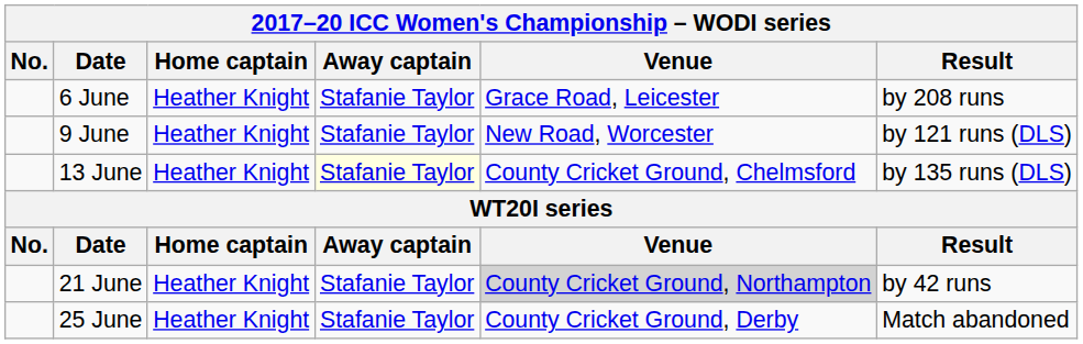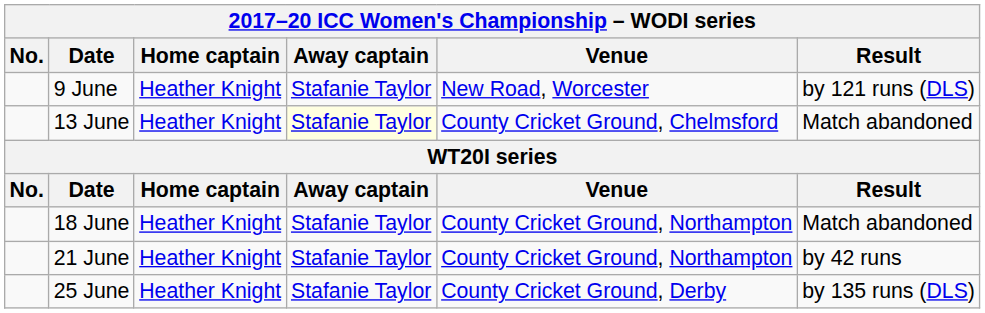 <table class="wikitable">
 <tr>
 <th colspan="6"><a href='#'>2017–20 ICC Women's Championship</a> – WODI series</th>
 </tr>
 <tr>
 <th>No.</th>
 <th>Date</th>
 <th>Home captain</th>
 <th>Away captain</th>
 <th>Venue</th>
 <th>Result</th>
-</tr>
-<tr>
-<td></td>
-<td>6 June</td>
-<td><a href='#'>Heather Knight</a></td>
-<td><a href='#'>Stafanie Taylor</a></td>
-<td><a href='#'>Grace Road</a>, <a href='#'>Leicester</a></td>
-<td> by 208 runs</td>
 </tr>
 <tr>
 <td></td>
 <td>9 June</td>
 <td><a href='#'>Heather Knight</a></td>
 <td><a href='#'>Stafanie Taylor</a></td>
 <td><a href='#'>New Road</a>, <a href='#'>Worcester</a></td>
 <td> by 121 runs (<a href='#'>DLS</a>)</td>
 </tr>
 <tr>
 <td></td>
 <td>13 June</td>
 <td><a href='#'>Heather Knight</a></td>
 <td style="background: lightyellow;"><a href='#'>Stafanie Taylor</a></td>
 <td><a href='#'>County Cricket Ground</a>, <a href='#'>Chelmsford</a></td>
-<td> by 135 runs (<a href='#'>DLS</a>)</td>
+<td>Match abandoned</td>
 </tr>
 <tr>
 <th colspan="6">WT20I series</th>
 </tr>
 <tr>
 <th>No.</th>
 <th>Date</th>
 <th>Home captain</th>
 <th>Away captain</th>
 <th>Venue</th>
 <th>Result</th>
 </tr>
 <tr>
 <td></td>
+<td>18 June</td>
+<td><a href='#'>Heather Knight</a></td>
+<td><a href='#'>Stafanie Taylor</a></td>
+<td><a href='#'>County Cricket Ground</a>, <a href='#'>Northampton</a></td>
+<td>Match abandoned</td>
+</tr>
+<tr>
+<td></td>
 <td>21 June</td>
 <td><a href='#'>Heather Knight</a></td>
 <td><a href='#'>Stafanie Taylor</a></td>
-<td style="background: lightgrey;"><a href='#'>County Cricket Ground</a>, <a href='#'>Northampton</a></td>
+<td><a href='#'>County Cricket Ground</a>, <a href='#'>Northampton</a></td>
 <td> by 42 runs</td>
 </tr>
 <tr>
 <td></td>
 <td>25 June</td>
 <td><a href='#'>Heather Knight</a></td>
 <td><a href='#'>Stafanie Taylor</a></td>
 <td><a href='#'>County Cricket Ground</a>, <a href='#'>Derby</a></td>
-<td>Match abandoned</td>
+<td> by 135 runs (<a href='#'>DLS</a>)</td>
 </tr>
 </table>
